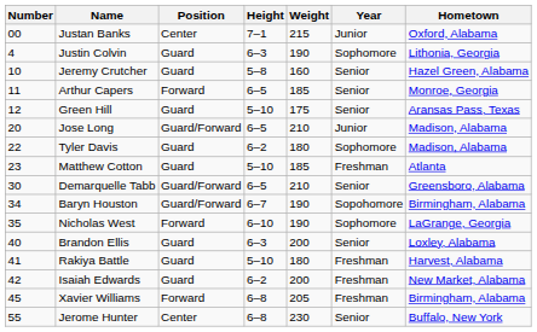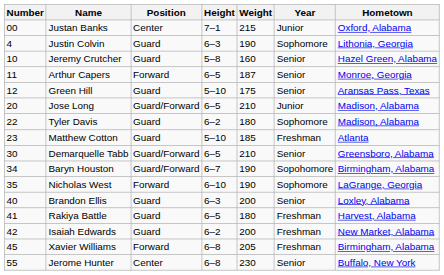 <table class="wikitable sortable" style="font-size: 95%;">
 <tr>
 <th>Number</th>
 <th>Name</th>
 <th>Position</th>
 <th>Height</th>
 <th>Weight</th>
 <th>Year</th>
 <th>Hometown</th>
 </tr>
 <tr>
 <td>00</td>
 <td>Justan Banks</td>
 <td>Center</td>
 <td>7–1</td>
 <td>215</td>
 <td>Junior</td>
 <td><a href='#'>Oxford, Alabama</a></td>
 </tr>
 <tr>
 <td>4</td>
 <td>Justin Colvin</td>
 <td>Guard</td>
 <td>6–3</td>
 <td>190</td>
 <td>Sophomore</td>
 <td><a href='#'>Lithonia, Georgia</a></td>
 </tr>
 <tr>
 <td>10</td>
 <td>Jeremy Crutcher</td>
 <td>Guard</td>
 <td>5–8</td>
 <td>160</td>
 <td>Senior</td>
 <td><a href='#'>Hazel Green, Alabama</a></td>
 </tr>
 <tr>
 <td>11</td>
 <td>Arthur Capers</td>
 <td>Forward</td>
 <td>6–5</td>
-<td>185</td>
+<td>187</td>
 <td>Senior</td>
 <td><a href='#'>Monroe, Georgia</a></td>
 </tr>
 <tr>
 <td>12</td>
 <td>Green Hill</td>
 <td>Guard</td>
 <td>5–10</td>
 <td>175</td>
 <td>Senior</td>
 <td><a href='#'>Aransas Pass, Texas</a></td>
 </tr>
 <tr>
 <td>20</td>
 <td>Jose Long</td>
 <td>Guard/Forward</td>
 <td>6–5</td>
 <td>210</td>
 <td>Junior</td>
 <td><a href='#'>Madison, Alabama</a></td>
 </tr>
 <tr>
 <td>22</td>
 <td>Tyler Davis</td>
 <td>Guard</td>
 <td>6–2</td>
 <td>180</td>
 <td>Sophomore</td>
 <td><a href='#'>Madison, Alabama</a></td>
 </tr>
 <tr>
 <td>23</td>
 <td>Matthew Cotton</td>
 <td>Guard</td>
 <td>5–10</td>
 <td>185</td>
 <td>Freshman</td>
 <td><a href='#'>Atlanta</a></td>
 </tr>
 <tr>
 <td>30</td>
 <td>Demarquelle Tabb</td>
 <td>Guard/Forward</td>
 <td>6–5</td>
 <td>210</td>
 <td>Senior</td>
 <td><a href='#'>Greensboro, Alabama</a></td>
 </tr>
 <tr>
 <td>34</td>
 <td>Baryn Houston</td>
 <td>Guard/Forward</td>
 <td>6–7</td>
 <td>190</td>
 <td>Sopohomore</td>
 <td><a href='#'>Birmingham, Alabama</a></td>
 </tr>
 <tr>
 <td>35</td>
 <td>Nicholas West</td>
 <td>Forward</td>
 <td>6–10</td>
 <td>190</td>
 <td>Sophomore</td>
 <td><a href='#'>LaGrange, Georgia</a></td>
 </tr>
 <tr>
 <td>40</td>
 <td>Brandon Ellis</td>
 <td>Guard</td>
 <td>6–3</td>
 <td>200</td>
 <td>Senior</td>
 <td><a href='#'>Loxley, Alabama</a></td>
 </tr>
 <tr>
 <td>41</td>
 <td>Rakiya Battle</td>
 <td>Guard</td>
-<td>5–10</td>
+<td>6–5</td>
 <td>180</td>
 <td>Freshman</td>
 <td><a href='#'>Harvest, Alabama</a></td>
 </tr>
 <tr>
 <td>42</td>
 <td>Isaiah Edwards</td>
 <td>Guard</td>
 <td>6–2</td>
 <td>200</td>
 <td>Freshman</td>
 <td><a href='#'>New Market, Alabama</a></td>
 </tr>
 <tr>
 <td>45</td>
 <td>Xavier Williams</td>
 <td>Forward</td>
 <td>6–8</td>
 <td>205</td>
 <td>Freshman</td>
 <td><a href='#'>Birmingham, Alabama</a></td>
 </tr>
 <tr>
 <td>55</td>
 <td>Jerome Hunter</td>
 <td>Center</td>
 <td>6–8</td>
 <td>230</td>
 <td>Senior</td>
 <td><a href='#'>Buffalo, New York</a></td>
 </tr>
 </table>
